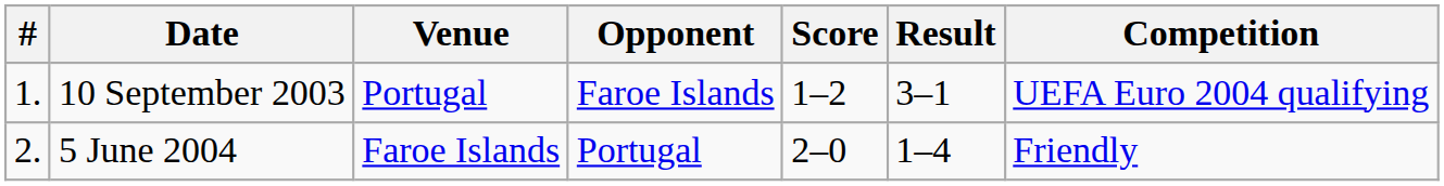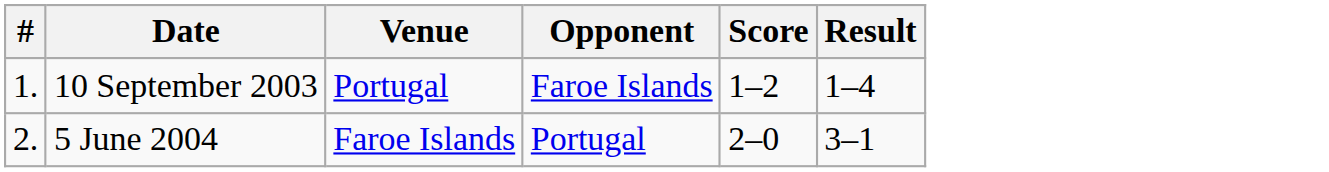 <table class="wikitable" align=center>
 <tr>
 <th>#</th>
 <th>Date</th>
 <th>Venue</th>
 <th>Opponent</th>
 <th>Score</th>
 <th>Result</th>
-<th>Competition</th>
 </tr>
 <tr>
 <td>1.</td>
 <td>10 September 2003</td>
 <td><a href='#'>Portugal</a></td>
 <td> <a href='#'>Faroe Islands</a></td>
 <td>1–2</td>
-<td>3–1</td>
-<td><a href='#'>UEFA Euro 2004 qualifying</a></td>
+<td>1–4</td>
 </tr>
 <tr>
 <td>2.</td>
 <td>5 June 2004</td>
 <td><a href='#'>Faroe Islands</a></td>
 <td> <a href='#'>Portugal</a></td>
 <td>2–0</td>
-<td>1–4</td>
-<td><a href='#'>Friendly</a></td>
+<td>3–1</td>
 </tr>
 </table>
